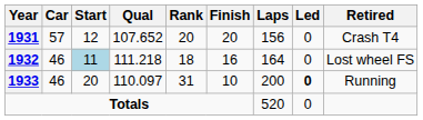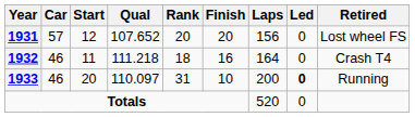 <table class="wikitable" style="text-align:center">
 <tr>
 <th>Year</th>
 <th>Car</th>
 <th>Start</th>
 <th>Qual</th>
 <th>Rank</th>
 <th>Finish</th>
 <th>Laps</th>
 <th>Led</th>
 <th>Retired</th>
 </tr>
 <tr>
 <th><a href='#'>1931</a></th>
 <td>57</td>
 <td>12</td>
 <td>107.652</td>
 <td>20</td>
 <td>20</td>
 <td>156</td>
 <td>0</td>
-<td>Crash T4</td>
+<td>Lost wheel FS</td>
 </tr>
 <tr>
 <th><a href='#'>1932</a></th>
 <td>46</td>
-<td style="background: lightblue;">11</td>
+<td>11</td>
 <td>111.218</td>
 <td>18</td>
 <td>16</td>
 <td>164</td>
 <td>0</td>
-<td>Lost wheel FS</td>
+<td>Crash T4</td>
 </tr>
 <tr>
 <th><a href='#'>1933</a></th>
 <td>46</td>
 <td>20</td>
 <td>110.097</td>
 <td>31</td>
 <td>10</td>
 <td>200</td>
 <td><strong>0</strong></td>
 <td>Running</td>
 </tr>
 <tr>
 <td colspan=6><strong>Totals</strong></td>
 <td>520</td>
 <td>0</td>
 <td></td>
 </tr>
 </table>
